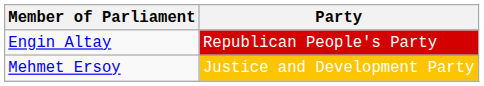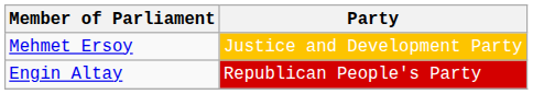 <table class="wikitable">
 <tr>
 <th>Member of Parliament</th>
 <th>Party</th>
 </tr>
 <tr>
+<td><a href='#'>Mehmet Ersoy</a></td>
+<td style="background:#FDC400; color:white">Justice and Development Party</td>
+</tr>
+<tr>
 <td><a href='#'>Engin Altay</a></td>
 <td style="background:#D40000; color:white">Republican People's Party</td>
 </tr>
 <tr>
-<td><a href='#'>Mehmet Ersoy</a></td>
-<td style="background:#FDC400; color:white">Justice and Development Party</td>
-</tr>
-<tr>
 </tr>
 </table>
